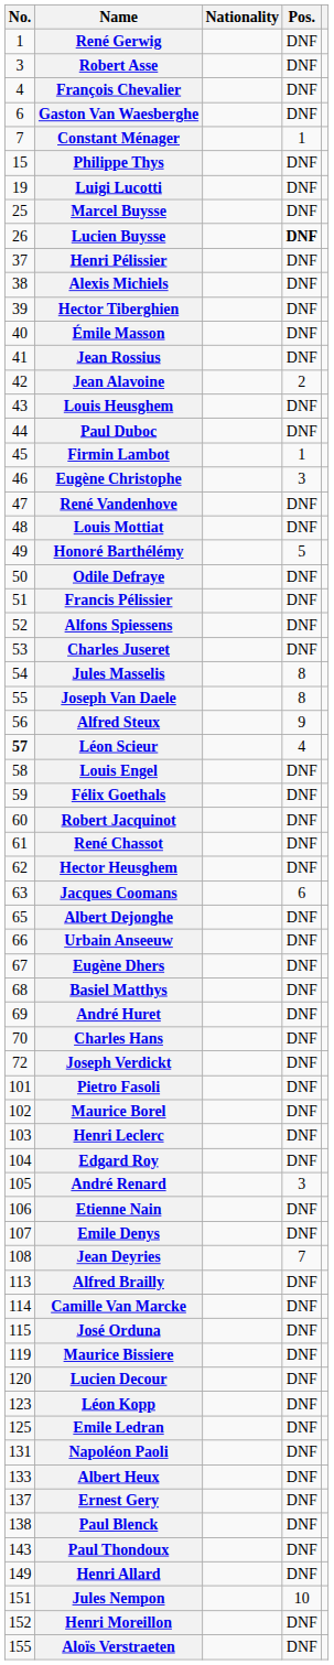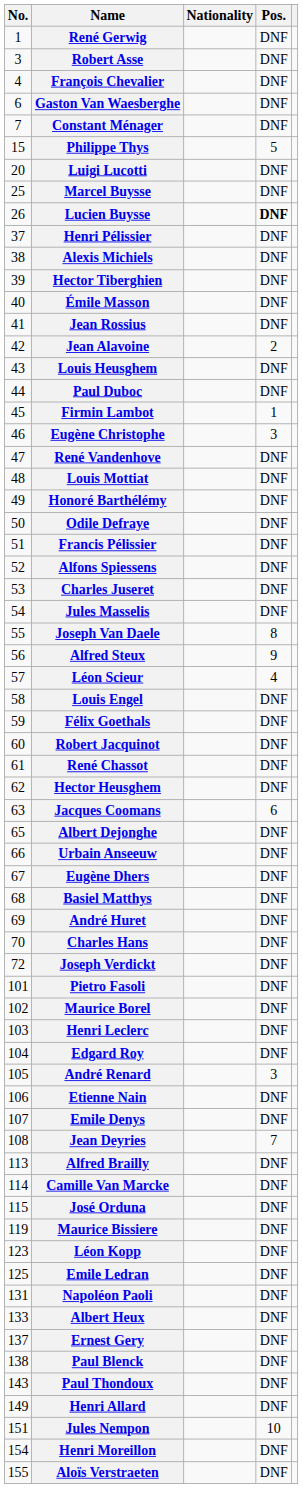 <table class="wikitable plainrowheaders sortable">
 <tr>
 <th scope="col">No.</th>
 <th scope="col">Name</th>
 <th scope="col">Nationality</th>
 <th scope="col" data-sort-type="number">Pos.</th>
 <th scope="col" class="unsortable"></th>
 </tr>
 <tr>
 <td style="text-align:center;">1</td>
 <th scope="row"><a href='#'>René Gerwig</a></th>
 <td></td>
 <td style="text-align:center;" data-sort-value="11">DNF</td>
 <td style="text-align:center;"></td>
 </tr>
 <tr>
 <td style="text-align:center;">3</td>
 <th scope="row"><a href='#'>Robert Asse</a></th>
 <td></td>
 <td style="text-align:center;" data-sort-value="11">DNF</td>
 <td style="text-align:center;"></td>
 </tr>
 <tr>
 <td style="text-align:center;">4</td>
 <th scope="row"><a href='#'>François Chevalier</a></th>
 <td></td>
 <td style="text-align:center;" data-sort-value="11">DNF</td>
 <td style="text-align:center;"></td>
 </tr>
 <tr>
 <td style="text-align:center;">6</td>
 <th scope="row"><a href='#'>Gaston Van Waesberghe</a></th>
 <td></td>
 <td style="text-align:center;" data-sort-value="11">DNF</td>
 <td style="text-align:center;"></td>
 </tr>
 <tr>
 <td style="text-align:center;">7</td>
 <th scope="row"><a href='#'>Constant Ménager</a></th>
 <td></td>
-<td style="text-align:center;" data-sort-value="1">1</td>
+<td style="text-align:center;" data-sort-value="11">DNF</td>
 <td style="text-align:center;"></td>
 </tr>
 <tr>
 <td style="text-align:center;">15</td>
 <th scope="row"><a href='#'>Philippe Thys</a></th>
 <td></td>
-<td style="text-align:center;" data-sort-value="11">DNF</td>
+<td style="text-align:center;" data-sort-value="5">5</td>
 <td style="text-align:center;"></td>
 </tr>
 <tr>
-<td style="text-align:center;">19</td>
+<td style="text-align:center;">20</td>
 <th scope="row"><a href='#'>Luigi Lucotti</a></th>
 <td></td>
 <td style="text-align:center;" data-sort-value="11">DNF</td>
 <td style="text-align:center;"></td>
 </tr>
 <tr>
 <td style="text-align:center;">25</td>
 <th scope="row"><a href='#'>Marcel Buysse</a></th>
 <td></td>
 <td style="text-align:center;" data-sort-value="11">DNF</td>
 <td style="text-align:center;"></td>
 </tr>
 <tr>
 <td style="text-align:center;">26</td>
 <th scope="row"><a href='#'>Lucien Buysse</a></th>
 <td></td>
 <td style="text-align:center;" data-sort-value="11"><strong>DNF</strong></td>
 <td style="text-align:center;"></td>
 </tr>
 <tr>
 <td style="text-align:center;">37</td>
 <th scope="row"><a href='#'>Henri Pélissier</a></th>
 <td></td>
 <td style="text-align:center;" data-sort-value="11">DNF</td>
 <td style="text-align:center;"></td>
 </tr>
 <tr>
 <td style="text-align:center;">38</td>
 <th scope="row"><a href='#'>Alexis Michiels</a></th>
 <td></td>
 <td style="text-align:center;" data-sort-value="11">DNF</td>
 <td style="text-align:center;"></td>
 </tr>
 <tr>
 <td style="text-align:center;">39</td>
 <th scope="row"><a href='#'>Hector Tiberghien</a></th>
 <td></td>
 <td style="text-align:center;" data-sort-value="11">DNF</td>
 <td style="text-align:center;"></td>
 </tr>
 <tr>
 <td style="text-align:center;">40</td>
 <th scope="row"><a href='#'>Émile Masson</a></th>
 <td></td>
 <td style="text-align:center;" data-sort-value="11">DNF</td>
 <td style="text-align:center;"></td>
 </tr>
 <tr>
 <td style="text-align:center;">41</td>
 <th scope="row"><a href='#'>Jean Rossius</a></th>
 <td></td>
 <td style="text-align:center;" data-sort-value="11">DNF</td>
 <td style="text-align:center;"></td>
 </tr>
 <tr>
 <td style="text-align:center;">42</td>
 <th scope="row"><a href='#'>Jean Alavoine</a></th>
 <td></td>
 <td style="text-align:center;" data-sort-value="2">2</td>
 <td style="text-align:center;"></td>
 </tr>
 <tr>
 <td style="text-align:center;">43</td>
 <th scope="row"><a href='#'>Louis Heusghem</a></th>
 <td></td>
 <td style="text-align:center;" data-sort-value="11">DNF</td>
 <td style="text-align:center;"></td>
 </tr>
 <tr>
 <td style="text-align:center;">44</td>
 <th scope="row"><a href='#'>Paul Duboc</a></th>
 <td></td>
 <td style="text-align:center;" data-sort-value="11">DNF</td>
 <td style="text-align:center;"></td>
 </tr>
 <tr>
 <td style="text-align:center;">45</td>
 <th scope="row"><a href='#'>Firmin Lambot</a></th>
 <td></td>
 <td style="text-align:center;" data-sort-value="1">1</td>
 <td style="text-align:center;"></td>
 </tr>
 <tr>
 <td style="text-align:center;">46</td>
 <th scope="row"><a href='#'>Eugène Christophe</a></th>
 <td></td>
 <td style="text-align:center;" data-sort-value="3">3</td>
 <td style="text-align:center;"></td>
 </tr>
 <tr>
 <td style="text-align:center;">47</td>
 <th scope="row"><a href='#'>René Vandenhove</a></th>
 <td></td>
 <td style="text-align:center;" data-sort-value="11">DNF</td>
 <td style="text-align:center;"></td>
 </tr>
 <tr>
 <td style="text-align:center;">48</td>
 <th scope="row"><a href='#'>Louis Mottiat</a></th>
 <td></td>
 <td style="text-align:center;" data-sort-value="11">DNF</td>
 <td style="text-align:center;"></td>
 </tr>
 <tr>
 <td style="text-align:center;">49</td>
 <th scope="row"><a href='#'>Honoré Barthélémy</a></th>
 <td></td>
-<td style="text-align:center;" data-sort-value="5">5</td>
+<td style="text-align:center;" data-sort-value="11">DNF</td>
 <td style="text-align:center;"></td>
 </tr>
 <tr>
 <td style="text-align:center;">50</td>
 <th scope="row"><a href='#'>Odile Defraye</a></th>
 <td></td>
 <td style="text-align:center;" data-sort-value="11">DNF</td>
 <td style="text-align:center;"></td>
 </tr>
 <tr>
 <td style="text-align:center;">51</td>
 <th scope="row"><a href='#'>Francis Pélissier</a></th>
 <td></td>
 <td style="text-align:center;" data-sort-value="11">DNF</td>
 <td style="text-align:center;"></td>
 </tr>
 <tr>
 <td style="text-align:center;">52</td>
 <th scope="row"><a href='#'>Alfons Spiessens</a></th>
 <td></td>
 <td style="text-align:center;" data-sort-value="11">DNF</td>
 <td style="text-align:center;"></td>
 </tr>
 <tr>
 <td style="text-align:center;">53</td>
 <th scope="row"><a href='#'>Charles Juseret</a></th>
 <td></td>
 <td style="text-align:center;" data-sort-value="11">DNF</td>
 <td style="text-align:center;"></td>
 </tr>
 <tr>
 <td style="text-align:center;">54</td>
 <th scope="row"><a href='#'>Jules Masselis</a></th>
 <td></td>
-<td style="text-align:center;" data-sort-value="8">8</td>
+<td style="text-align:center;" data-sort-value="11">DNF</td>
 <td style="text-align:center;"></td>
 </tr>
 <tr>
 <td style="text-align:center;">55</td>
 <th scope="row"><a href='#'>Joseph Van Daele</a></th>
 <td></td>
 <td style="text-align:center;" data-sort-value="8">8</td>
 <td style="text-align:center;"></td>
 </tr>
 <tr>
 <td style="text-align:center;">56</td>
 <th scope="row"><a href='#'>Alfred Steux</a></th>
 <td></td>
 <td style="text-align:center;" data-sort-value="9">9</td>
 <td style="text-align:center;"></td>
 </tr>
 <tr>
-<td style="text-align:center;"><strong>57</strong></td>
+<td style="text-align:center;">57</td>
 <th scope="row"><a href='#'>Léon Scieur</a></th>
 <td></td>
 <td style="text-align:center;" data-sort-value="4">4</td>
 <td style="text-align:center;"></td>
 </tr>
 <tr>
 <td style="text-align:center;">58</td>
 <th scope="row"><a href='#'>Louis Engel</a></th>
 <td></td>
 <td style="text-align:center;" data-sort-value="11">DNF</td>
 <td style="text-align:center;"></td>
 </tr>
 <tr>
 <td style="text-align:center;">59</td>
 <th scope="row"><a href='#'>Félix Goethals</a></th>
 <td></td>
 <td style="text-align:center;" data-sort-value="11">DNF</td>
 <td style="text-align:center;"></td>
 </tr>
 <tr>
 <td style="text-align:center;">60</td>
 <th scope="row"><a href='#'>Robert Jacquinot</a></th>
 <td></td>
 <td style="text-align:center;" data-sort-value="11">DNF</td>
 <td style="text-align:center;"></td>
 </tr>
 <tr>
 <td style="text-align:center;">61</td>
 <th scope="row"><a href='#'>René Chassot</a></th>
 <td></td>
 <td style="text-align:center;" data-sort-value="11">DNF</td>
 <td style="text-align:center;"></td>
 </tr>
 <tr>
 <td style="text-align:center;">62</td>
 <th scope="row"><a href='#'>Hector Heusghem</a></th>
 <td></td>
 <td style="text-align:center;" data-sort-value="11">DNF</td>
 <td style="text-align:center;"></td>
 </tr>
 <tr>
 <td style="text-align:center;">63</td>
 <th scope="row"><a href='#'>Jacques Coomans</a></th>
 <td></td>
 <td style="text-align:center;" data-sort-value="6">6</td>
 <td style="text-align:center;"></td>
 </tr>
 <tr>
 <td style="text-align:center;">65</td>
 <th scope="row"><a href='#'>Albert Dejonghe</a></th>
 <td></td>
 <td style="text-align:center;" data-sort-value="11">DNF</td>
 <td style="text-align:center;"></td>
 </tr>
 <tr>
 <td style="text-align:center;">66</td>
 <th scope="row"><a href='#'>Urbain Anseeuw</a></th>
 <td></td>
 <td style="text-align:center;" data-sort-value="11">DNF</td>
 <td style="text-align:center;"></td>
 </tr>
 <tr>
 <td style="text-align:center;">67</td>
 <th scope="row"><a href='#'>Eugène Dhers</a></th>
 <td></td>
 <td style="text-align:center;" data-sort-value="11">DNF</td>
 <td style="text-align:center;"></td>
 </tr>
 <tr>
 <td style="text-align:center;">68</td>
 <th scope="row"><a href='#'>Basiel Matthys</a></th>
 <td></td>
 <td style="text-align:center;" data-sort-value="11">DNF</td>
 <td style="text-align:center;"></td>
 </tr>
 <tr>
 <td style="text-align:center;">69</td>
 <th scope="row"><a href='#'>André Huret</a></th>
 <td></td>
 <td style="text-align:center;" data-sort-value="11">DNF</td>
 <td style="text-align:center;"></td>
 </tr>
 <tr>
 <td style="text-align:center;">70</td>
 <th scope="row"><a href='#'>Charles Hans</a></th>
 <td></td>
 <td style="text-align:center;" data-sort-value="11">DNF</td>
 <td style="text-align:center;"></td>
 </tr>
 <tr>
 <td style="text-align:center;">72</td>
 <th scope="row"><a href='#'>Joseph Verdickt</a></th>
 <td></td>
 <td style="text-align:center;" data-sort-value="11">DNF</td>
 <td style="text-align:center;"></td>
 </tr>
 <tr>
 <td style="text-align:center;">101</td>
 <th scope="row"><a href='#'>Pietro Fasoli</a></th>
 <td></td>
 <td style="text-align:center;" data-sort-value="11">DNF</td>
 <td style="text-align:center;"></td>
 </tr>
 <tr>
 <td style="text-align:center;">102</td>
 <th scope="row"><a href='#'>Maurice Borel</a></th>
 <td></td>
 <td style="text-align:center;" data-sort-value="11">DNF</td>
 <td style="text-align:center;"></td>
 </tr>
 <tr>
 <td style="text-align:center;">103</td>
 <th scope="row"><a href='#'>Henri Leclerc</a></th>
 <td></td>
 <td style="text-align:center;" data-sort-value="11">DNF</td>
 <td style="text-align:center;"></td>
 </tr>
 <tr>
 <td style="text-align:center;">104</td>
 <th scope="row"><a href='#'>Edgard Roy</a></th>
 <td></td>
 <td style="text-align:center;" data-sort-value="11">DNF</td>
 <td style="text-align:center;"></td>
 </tr>
 <tr>
 <td style="text-align:center;">105</td>
 <th scope="row"><a href='#'>André Renard</a></th>
 <td></td>
 <td style="text-align:center;" data-sort-value="3">3</td>
 <td style="text-align:center;"></td>
 </tr>
 <tr>
 <td style="text-align:center;">106</td>
 <th scope="row"><a href='#'>Etienne Nain</a></th>
 <td></td>
 <td style="text-align:center;" data-sort-value="11">DNF</td>
 <td style="text-align:center;"></td>
 </tr>
 <tr>
 <td style="text-align:center;">107</td>
 <th scope="row"><a href='#'>Emile Denys</a></th>
 <td></td>
 <td style="text-align:center;" data-sort-value="11">DNF</td>
 <td style="text-align:center;"></td>
 </tr>
 <tr>
 <td style="text-align:center;">108</td>
 <th scope="row"><a href='#'>Jean Deyries</a></th>
 <td></td>
 <td style="text-align:center;" data-sort-value="7">7</td>
 <td style="text-align:center;"></td>
 </tr>
 <tr>
 <td style="text-align:center;">113</td>
 <th scope="row"><a href='#'>Alfred Brailly</a></th>
 <td></td>
 <td style="text-align:center;" data-sort-value="11">DNF</td>
 <td style="text-align:center;"></td>
 </tr>
 <tr>
 <td style="text-align:center;">114</td>
 <th scope="row"><a href='#'>Camille Van Marcke</a></th>
 <td></td>
 <td style="text-align:center;" data-sort-value="11">DNF</td>
 <td style="text-align:center;"></td>
 </tr>
 <tr>
 <td style="text-align:center;">115</td>
 <th scope="row"><a href='#'>José Orduna</a></th>
 <td></td>
 <td style="text-align:center;" data-sort-value="11">DNF</td>
 <td style="text-align:center;"></td>
 </tr>
 <tr>
 <td style="text-align:center;">119</td>
 <th scope="row"><a href='#'>Maurice Bissiere</a></th>
 <td></td>
 <td style="text-align:center;" data-sort-value="11">DNF</td>
 <td style="text-align:center;"></td>
 </tr>
 <tr>
-<td style="text-align:center;">120</td>
-<th scope="row"><a href='#'>Lucien Decour</a></th>
-<td></td>
-<td style="text-align:center;" data-sort-value="11">DNF</td>
-<td style="text-align:center;"></td>
-</tr>
-<tr>
 <td style="text-align:center;">123</td>
 <th scope="row"><a href='#'>Léon Kopp</a></th>
 <td></td>
 <td style="text-align:center;" data-sort-value="11">DNF</td>
 <td style="text-align:center;"></td>
 </tr>
 <tr>
 <td style="text-align:center;">125</td>
 <th scope="row"><a href='#'>Emile Ledran</a></th>
 <td></td>
 <td style="text-align:center;" data-sort-value="11">DNF</td>
 <td style="text-align:center;"></td>
 </tr>
 <tr>
 <td style="text-align:center;">131</td>
 <th scope="row"><a href='#'>Napoléon Paoli</a></th>
 <td></td>
 <td style="text-align:center;" data-sort-value="11">DNF</td>
 <td style="text-align:center;"></td>
 </tr>
 <tr>
 <td style="text-align:center;">133</td>
 <th scope="row"><a href='#'>Albert Heux</a></th>
 <td></td>
 <td style="text-align:center;" data-sort-value="11">DNF</td>
 <td style="text-align:center;"></td>
 </tr>
 <tr>
 <td style="text-align:center;">137</td>
 <th scope="row"><a href='#'>Ernest Gery</a></th>
 <td></td>
 <td style="text-align:center;" data-sort-value="11">DNF</td>
 <td style="text-align:center;"></td>
 </tr>
 <tr>
 <td style="text-align:center;">138</td>
 <th scope="row"><a href='#'>Paul Blenck</a></th>
 <td></td>
 <td style="text-align:center;" data-sort-value="11">DNF</td>
 <td style="text-align:center;"></td>
 </tr>
 <tr>
 <td style="text-align:center;">143</td>
 <th scope="row"><a href='#'>Paul Thondoux</a></th>
 <td></td>
 <td style="text-align:center;" data-sort-value="11">DNF</td>
 <td style="text-align:center;"></td>
 </tr>
 <tr>
 <td style="text-align:center;">149</td>
 <th scope="row"><a href='#'>Henri Allard</a></th>
 <td></td>
 <td style="text-align:center;" data-sort-value="11">DNF</td>
 <td style="text-align:center;"></td>
 </tr>
 <tr>
 <td style="text-align:center;">151</td>
 <th scope="row"><a href='#'>Jules Nempon</a></th>
 <td></td>
 <td style="text-align:center;" data-sort-value="10">10</td>
 <td style="text-align:center;"></td>
 </tr>
 <tr>
-<td style="text-align:center;">152</td>
+<td style="text-align:center;">154</td>
 <th scope="row"><a href='#'>Henri Moreillon</a></th>
 <td></td>
 <td style="text-align:center;" data-sort-value="11">DNF</td>
 <td style="text-align:center;"></td>
 </tr>
 <tr>
 <td style="text-align:center;">155</td>
 <th scope="row"><a href='#'>Aloïs Verstraeten</a></th>
 <td></td>
 <td style="text-align:center;" data-sort-value="11">DNF</td>
 <td style="text-align:center;"></td>
 </tr>
 </table>
